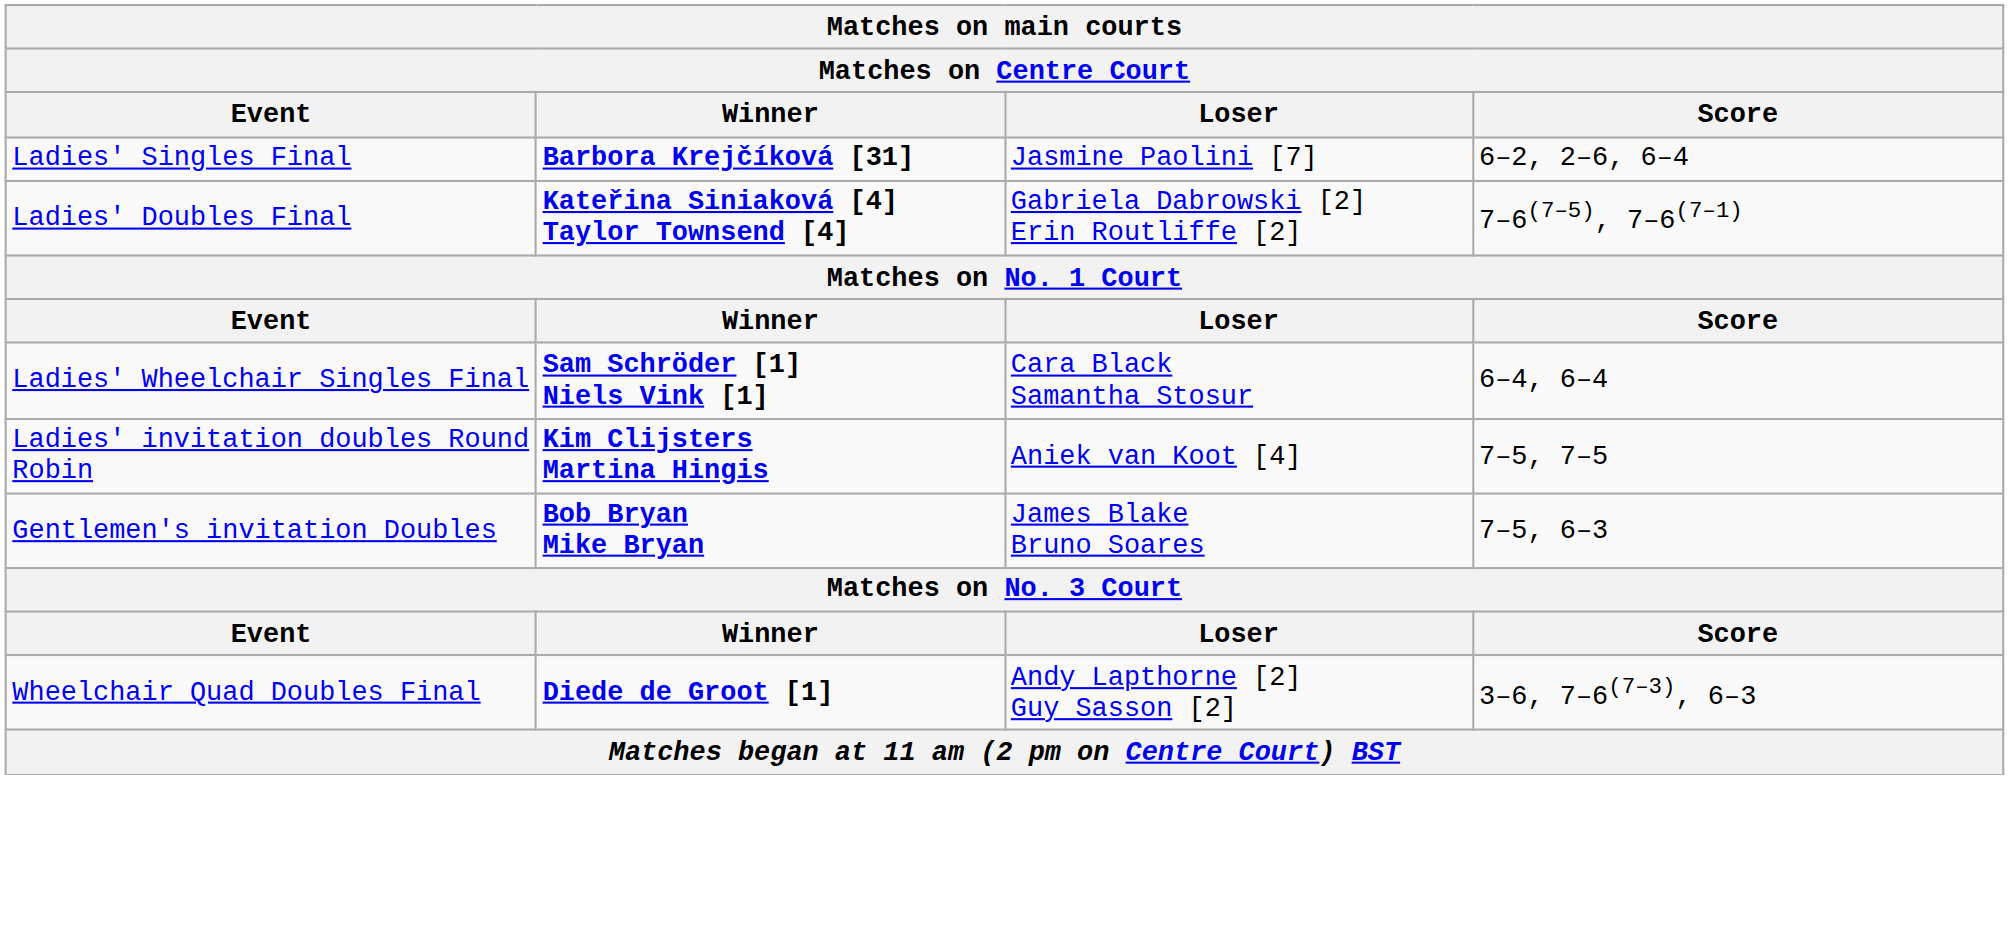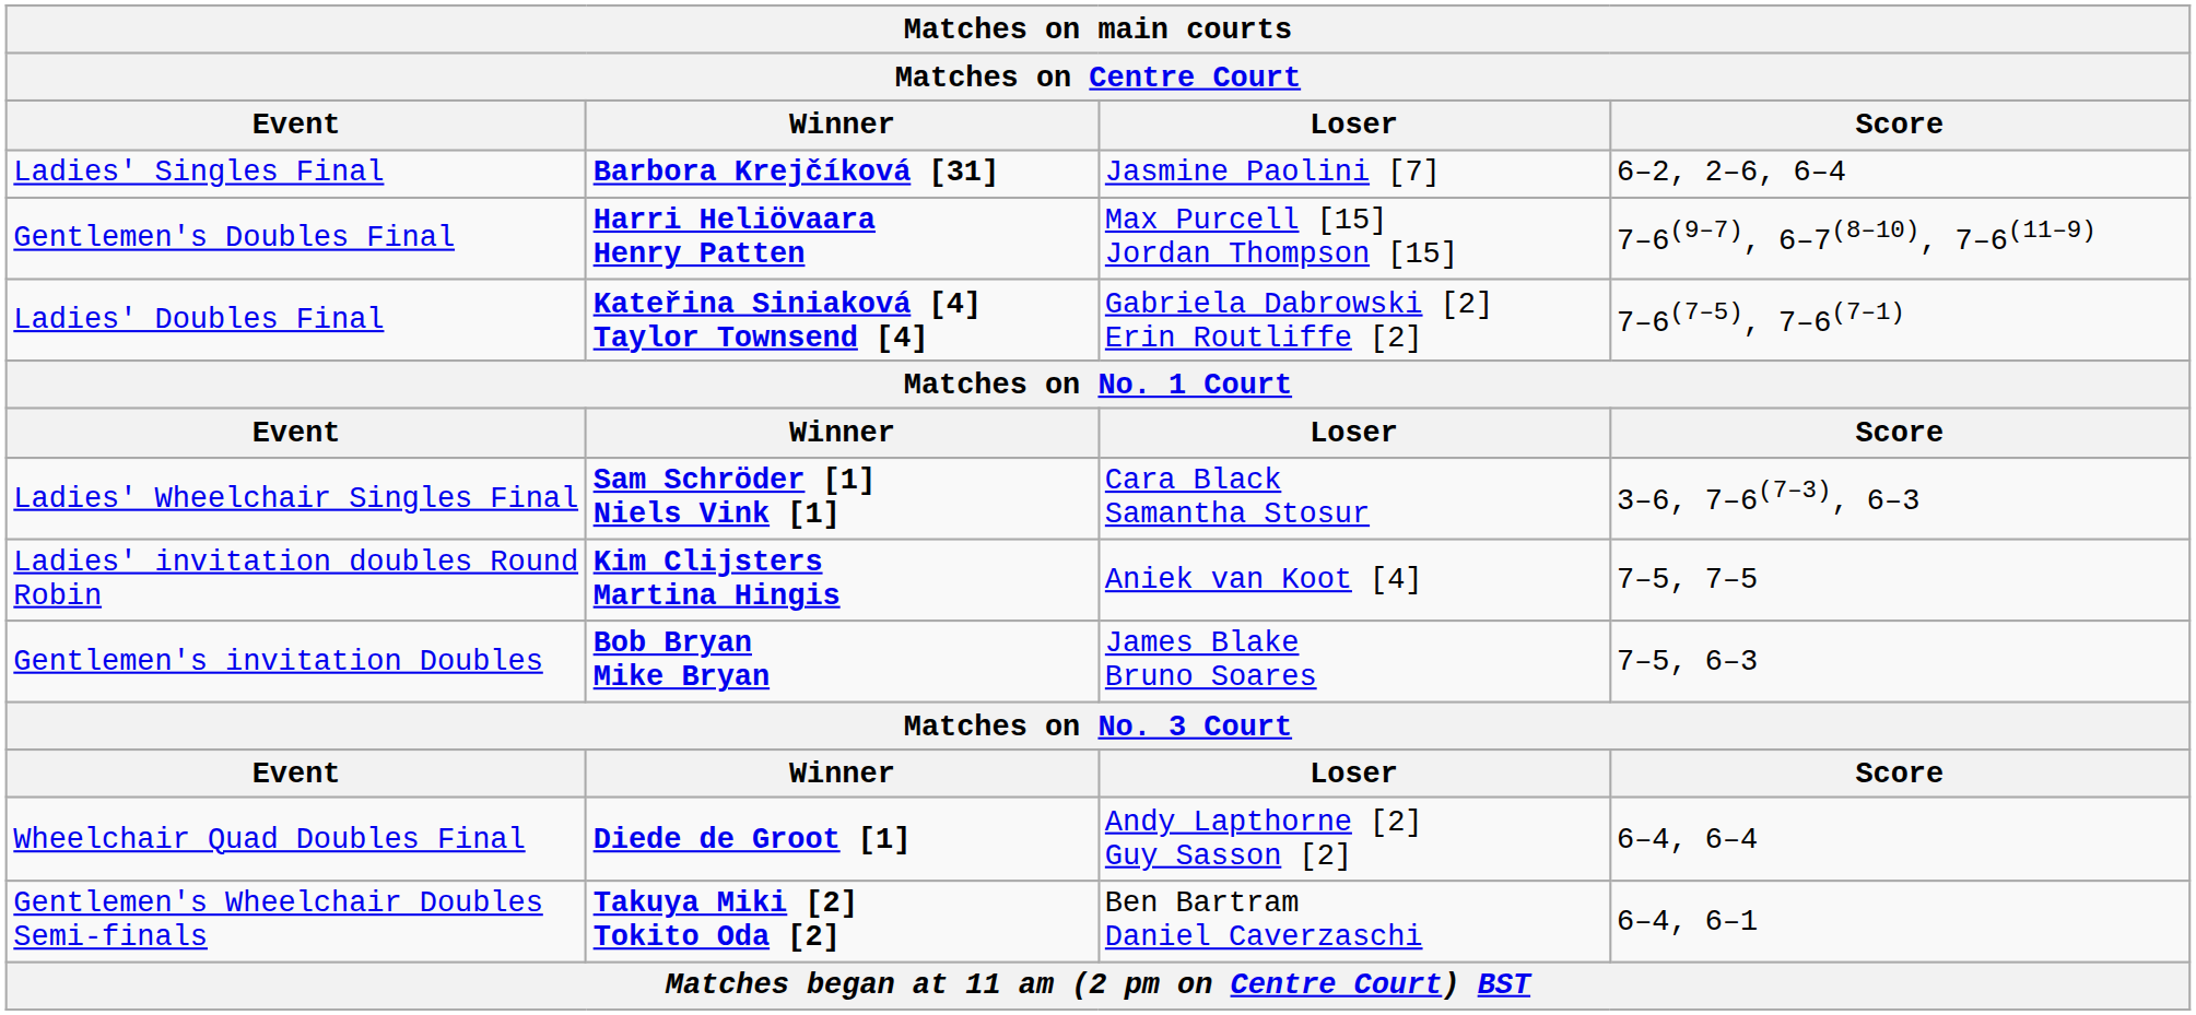 <table class="wikitable collapsible uncollapsed" style="margin:auto;">
 <tr>
 <th colspan="4" style="white-space:nowrap;">Matches on main courts</th>
 </tr>
 <tr>
 <th colspan="4">Matches on <a href='#'>Centre Court</a></th>
 </tr>
 <tr>
 <th width="250">Event</th>
 <th width="220">Winner</th>
 <th width="220">Loser</th>
 <th width="250">Score</th>
 </tr>
 <tr>
 <td><a href='#'>Ladies' Singles Final</a></td>
 <td><strong> <a href='#'>Barbora Krejčíková</a> [31]</strong></td>
 <td> <a href='#'>Jasmine Paolini</a> [7]</td>
 <td>6–2, 2–6, 6–4</td>
 </tr>
 <tr>
+<td><a href='#'>Gentlemen's Doubles Final</a></td>
+<td><strong> <a href='#'>Harri Heliövaara</a> <br>  <a href='#'>Henry Patten</a></strong></td>
+<td> <a href='#'>Max Purcell</a> [15] <br>  <a href='#'>Jordan Thompson</a> [15]</td>
+<td>7–6<sup>(9–7)</sup>, 6–7<sup>(8–10)</sup>, 7–6<sup>(11–9)</sup></td>
+</tr>
+<tr>
 <td><a href='#'>Ladies' Doubles Final</a></td>
 <td><strong> <a href='#'>Kateřina Siniaková</a> [4] <br>  <a href='#'>Taylor Townsend</a> [4]</strong></td>
 <td> <a href='#'>Gabriela Dabrowski</a> [2] <br>  <a href='#'>Erin Routliffe</a> [2]</td>
 <td>7–6<sup>(7–5)</sup>, 7–6<sup>(7–1)</sup></td>
 </tr>
 <tr>
 <th colspan="4">Matches on <a href='#'>No. 1 Court</a></th>
 </tr>
 <tr>
 <th width="220">Event</th>
 <th width="220">Winner</th>
 <th width="220">Loser</th>
 <th width="250">Score</th>
 </tr>
 <tr>
 <td><a href='#'>Ladies' Wheelchair Singles Final</a></td>
 <td><strong> <a href='#'>Sam Schröder</a> [1] <br>  <a href='#'>Niels Vink</a> [1]</strong></td>
 <td> <a href='#'>Cara Black</a> <br>  <a href='#'>Samantha Stosur</a></td>
-<td>6–4, 6–4</td>
+<td>3–6, 7–6<sup>(7–3)</sup>, 6–3</td>
 </tr>
 <tr>
 <td><a href='#'>Ladies' invitation doubles Round Robin</a></td>
 <td><strong> <a href='#'>Kim Clijsters</a><br>   <a href='#'>Martina Hingis</a></strong></td>
 <td> <a href='#'>Aniek van Koot</a> [4]</td>
 <td>7–5, 7–5</td>
 </tr>
 <tr>
 <td><a href='#'>Gentlemen's invitation Doubles</a></td>
 <td><strong> <a href='#'>Bob Bryan</a> <br>  <a href='#'>Mike Bryan</a></strong></td>
 <td> <a href='#'>James Blake</a> <br>  <a href='#'>Bruno Soares</a></td>
 <td>7–5, 6–3</td>
 </tr>
 <tr>
 <th colspan="4">Matches on <a href='#'>No. 3 Court</a></th>
 </tr>
 <tr>
 <th width="250">Event</th>
 <th width="220">Winner</th>
 <th width="220">Loser</th>
 <th width="220">Score</th>
 </tr>
 <tr>
 <td><a href='#'>Wheelchair Quad Doubles Final</a></td>
 <td><strong> <a href='#'>Diede de Groot</a> [1]</strong></td>
 <td> <a href='#'>Andy Lapthorne</a> [2] <br>  <a href='#'>Guy Sasson</a> [2]</td>
-<td>3–6, 7–6<sup>(7–3)</sup>, 6–3</td>
+<td>6–4, 6–4</td>
+</tr>
+<tr>
+<td><a href='#'>Gentlemen's Wheelchair Doubles Semi-finals</a></td>
+<td><strong> <a href='#'>Takuya Miki</a> [2] <br>  <a href='#'>Tokito Oda</a> [2]</strong></td>
+<td> Ben Bartram <br>  <a href='#'>Daniel Caverzaschi</a></td>
+<td>6–4, 6–1</td>
 </tr>
 <tr>
 <th colspan=4><em>Matches began at 11 am (2 pm on <a href='#'>Centre Court</a>) <a href='#'>BST</a></em></th>
 </tr>
 </table>
